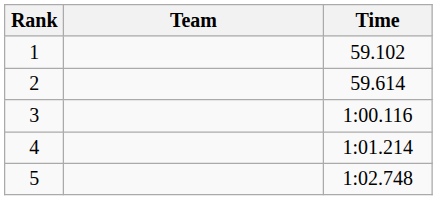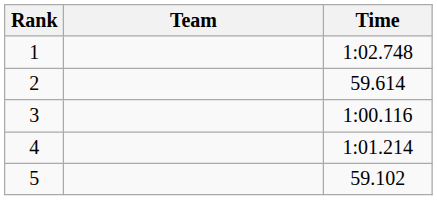 <table class=wikitable style="text-align:center">
 <tr>
 <th width=40>Rank</th>
 <th width=200>Team</th>
 <th width=80>Time</th>
 </tr>
 <tr>
 <td>1</td>
 <td align=left></td>
-<td>59.102</td>
+<td>1:02.748</td>
 </tr>
 <tr>
 <td>2</td>
 <td align=left></td>
 <td>59.614</td>
 </tr>
 <tr>
 <td>3</td>
 <td align=left></td>
 <td>1:00.116</td>
 </tr>
 <tr>
 <td>4</td>
 <td align=left></td>
 <td>1:01.214</td>
 </tr>
 <tr>
 <td>5</td>
 <td align=left></td>
-<td>1:02.748</td>
+<td>59.102</td>
 </tr>
 </table>
